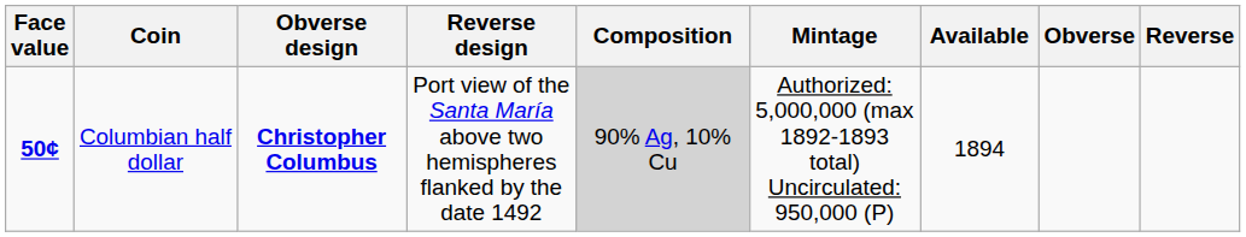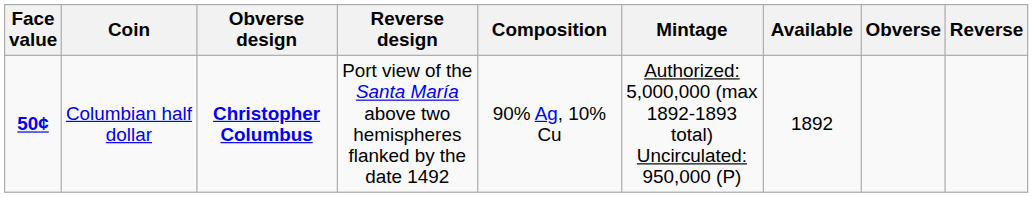 <table class="wikitable">
 <tr>
 <th width="5%">Face value</th>
 <th width="15%">Coin</th>
 <th width="15%">Obverse design</th>
 <th width="15%">Reverse design</th>
 <th width="15%">Composition</th>
 <th width="15%">Mintage</th>
 <th width="10%">Available</th>
 <th>Obverse</th>
 <th>Reverse</th>
 </tr>
 <tr>
 <td align="center"><strong><a href='#'>50¢</a></strong></td>
 <td align="center"><a href='#'>Columbian half dollar</a></td>
 <td align="center"><strong><a href='#'>Christopher Columbus</a></strong></td>
 <td align="center">Port view of the <em><a href='#'>Santa María</a></em> above two hemispheres flanked by the date 1492</td>
-<td align="center" style="background: lightgrey;">90% <a href='#'>Ag</a>, 10% Cu</td>
+<td align="center">90% <a href='#'>Ag</a>, 10% Cu</td>
 <td align="center"><u>Authorized:</u><br>5,000,000 (max 1892-1893 total)<br><u>Uncirculated:</u><br>950,000 (P)</td>
-<td align="center">1894</td>
+<td align="center">1892</td>
 <td></td>
 <td></td>
 </tr>
 </table>
